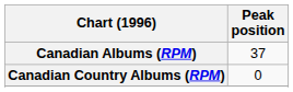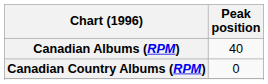 <table class="wikitable sortable plainrowheaders" style="text-align:center">
 <tr>
 <th scope="col">Chart (1996)</th>
 <th scope="col">Peak<br>position</th>
 </tr>
 <tr>
 <th scope="row">Canadian Albums (<em><a href='#'>RPM</a></em>)</th>
-<td>37</td>
+<td>40</td>
 </tr>
 <tr>
 <th scope="row">Canadian Country Albums (<em><a href='#'>RPM</a></em>)</th>
 <td>0</td>
 </tr>
 <tr>
 </tr>
 <tr>
 </tr>
 </table>
